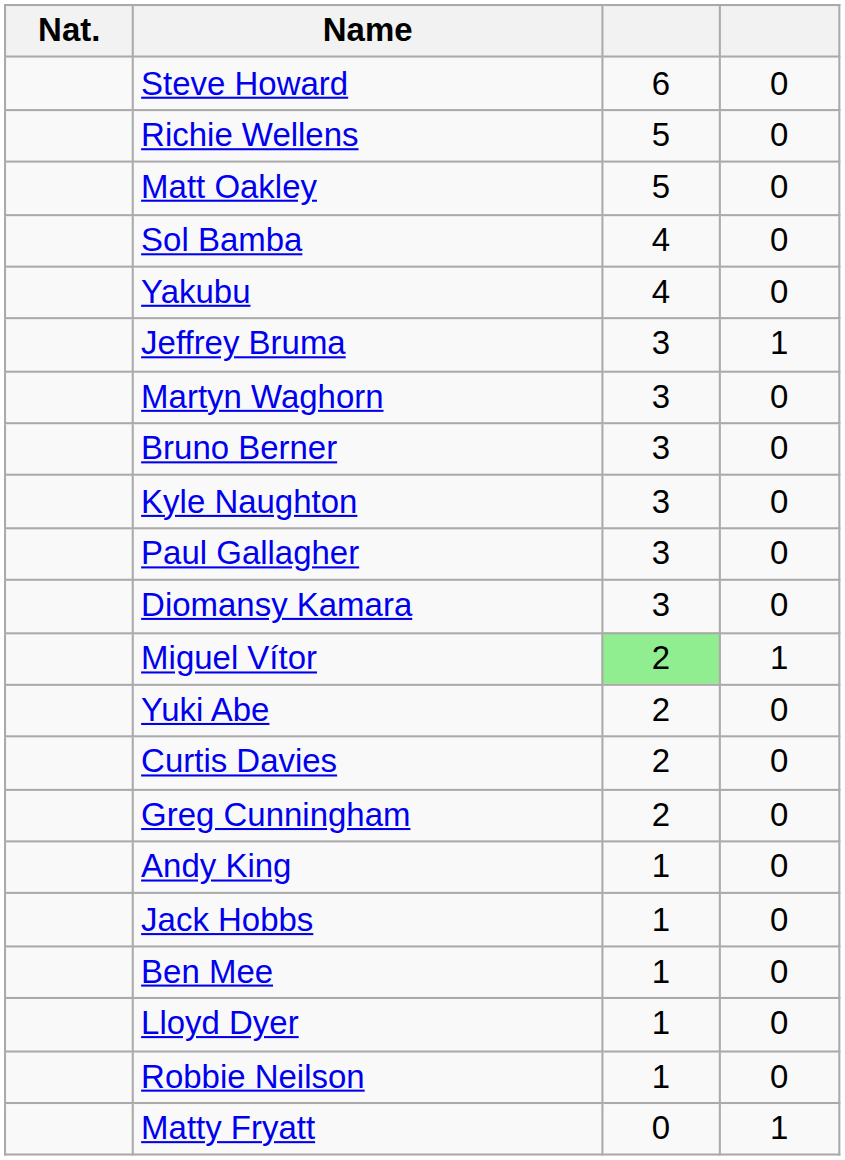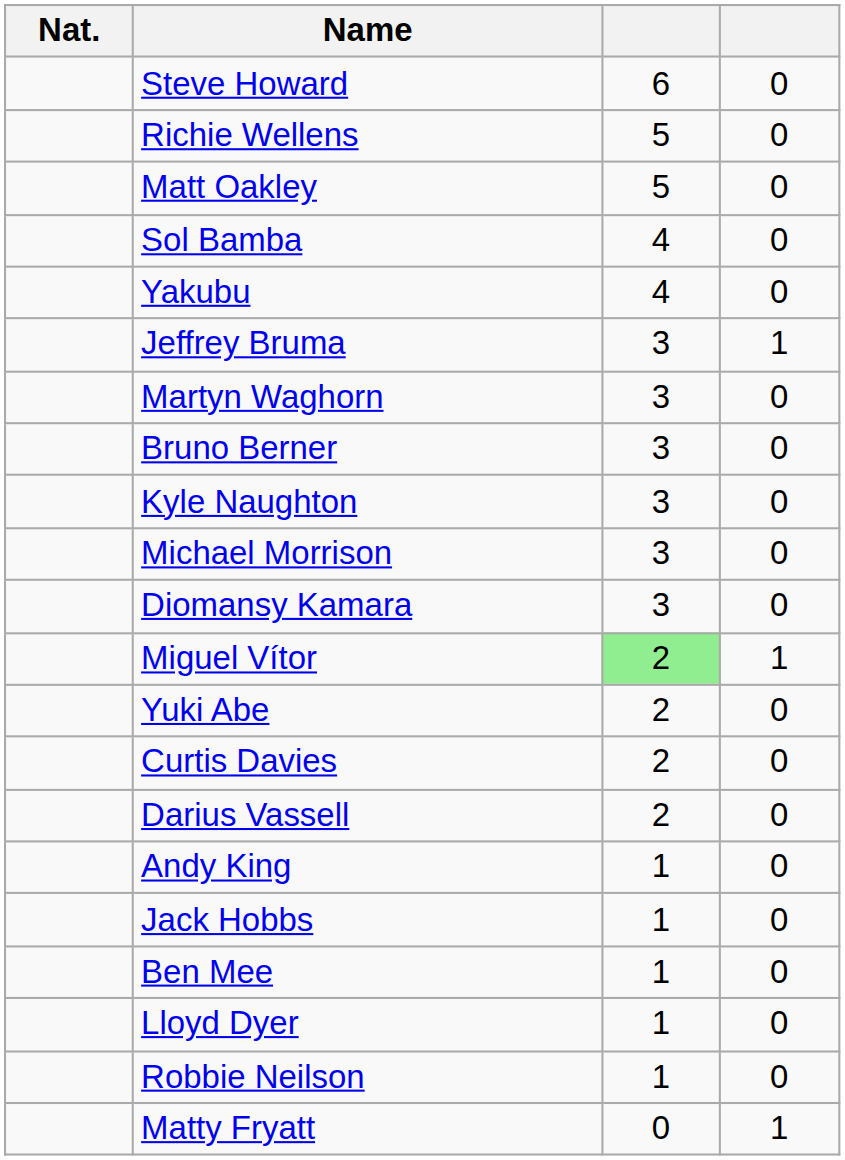 <table class="wikitable sortable">
 <tr>
 <th width=55>Nat.</th>
 <th width=220>Name</th>
 <th width=50></th>
 <th width=50></th>
 </tr>
 <tr>
 <td align=center></td>
 <td><a href='#'>Steve Howard</a></td>
 <td align=center>6</td>
 <td align=center>0</td>
 </tr>
 <tr>
 <td align=center></td>
 <td><a href='#'>Richie Wellens</a></td>
 <td align=center>5</td>
 <td align=center>0</td>
 </tr>
 <tr>
 <td align=center></td>
 <td><a href='#'>Matt Oakley</a></td>
 <td align=center>5</td>
 <td align=center>0</td>
 </tr>
 <tr>
 <td align=center></td>
 <td><a href='#'>Sol Bamba</a></td>
 <td align=center>4</td>
 <td align=center>0</td>
 </tr>
 <tr>
 <td align=center></td>
 <td><a href='#'>Yakubu</a></td>
 <td align=center>4</td>
 <td align=center>0</td>
 </tr>
 <tr>
 <td align=center></td>
 <td><a href='#'>Jeffrey Bruma</a></td>
 <td align=center>3</td>
 <td align=center>1</td>
 </tr>
 <tr>
 <td align=center></td>
 <td><a href='#'>Martyn Waghorn</a></td>
 <td align=center>3</td>
 <td align=center>0</td>
 </tr>
 <tr>
 <td align=center></td>
 <td><a href='#'>Bruno Berner</a></td>
 <td align=center>3</td>
 <td align=center>0</td>
 </tr>
 <tr>
 <td align=center></td>
 <td><a href='#'>Kyle Naughton</a></td>
 <td align=center>3</td>
 <td align=center>0</td>
 </tr>
 <tr>
 <td align=center></td>
-<td><a href='#'>Paul Gallagher</a></td>
+<td><a href='#'>Michael Morrison</a></td>
 <td align=center>3</td>
 <td align=center>0</td>
 </tr>
 <tr>
 <td align=center></td>
 <td><a href='#'>Diomansy Kamara</a></td>
 <td align=center>3</td>
 <td align=center>0</td>
 </tr>
 <tr>
 <td align=center></td>
 <td><a href='#'>Miguel Vítor</a></td>
 <td align=center style="background: lightgreen;">2</td>
 <td align=center>1</td>
 </tr>
 <tr>
 <td align=center></td>
 <td><a href='#'>Yuki Abe</a></td>
 <td align=center>2</td>
 <td align=center>0</td>
 </tr>
 <tr>
 <td align=center></td>
 <td><a href='#'>Curtis Davies</a></td>
 <td align=center>2</td>
 <td align=center>0</td>
 </tr>
 <tr>
 <td align=center></td>
-<td><a href='#'>Greg Cunningham</a></td>
+<td><a href='#'>Darius Vassell</a></td>
 <td align=center>2</td>
 <td align=center>0</td>
 </tr>
 <tr>
 <td align=center></td>
 <td><a href='#'>Andy King</a></td>
 <td align=center>1</td>
 <td align=center>0</td>
 </tr>
 <tr>
 <td align=center></td>
 <td><a href='#'>Jack Hobbs</a></td>
 <td align=center>1</td>
 <td align=center>0</td>
 </tr>
 <tr>
 <td align=center></td>
 <td><a href='#'>Ben Mee</a></td>
 <td align=center>1</td>
 <td align=center>0</td>
 </tr>
 <tr>
 <td align=center></td>
 <td><a href='#'>Lloyd Dyer</a></td>
 <td align=center>1</td>
 <td align=center>0</td>
 </tr>
 <tr>
 <td align=center></td>
 <td><a href='#'>Robbie Neilson</a></td>
 <td align=center>1</td>
 <td align=center>0</td>
 </tr>
 <tr>
 <td align=center></td>
 <td><a href='#'>Matty Fryatt</a></td>
 <td align=center>0</td>
 <td align=center>1</td>
 </tr>
 </table>
